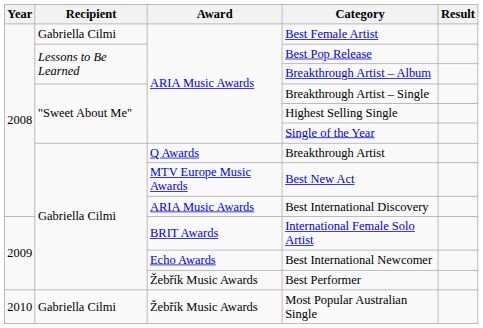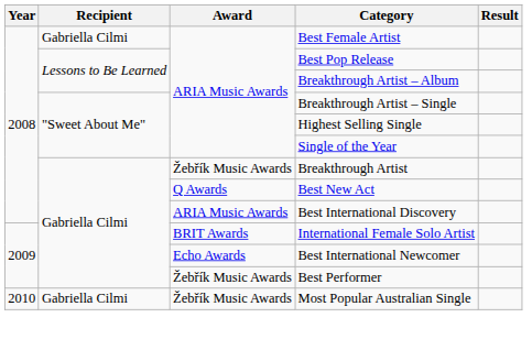 <table class="wikitable">
 <tr>
 <th scope="col">Year</th>
 <th scope="col">Recipient</th>
 <th scope="col">Award</th>
 <th scope="col">Category</th>
 <th scope="col">Result</th>
 </tr>
 <tr>
 <td rowspan="9">2008</td>
 <td>Gabriella Cilmi</td>
 <td rowspan="6"><a href='#'>ARIA Music Awards</a></td>
 <td><a href='#'>Best Female Artist</a></td>
 <td></td>
 </tr>
 <tr>
 <td rowspan="2"><em>Lessons to Be Learned</em></td>
 <td><a href='#'>Best Pop Release</a></td>
 <td></td>
 </tr>
 <tr>
 <td><a href='#'>Breakthrough Artist – Album</a></td>
 <td></td>
 </tr>
 <tr>
 <td rowspan="3">"Sweet About Me"</td>
 <td>Breakthrough Artist – Single</td>
 <td></td>
 </tr>
 <tr>
 <td>Highest Selling Single</td>
 <td></td>
 </tr>
 <tr>
 <td><a href='#'>Single of the Year</a></td>
 <td></td>
 </tr>
 <tr>
 <td rowspan="6">Gabriella Cilmi</td>
-<td><a href='#'>Q Awards</a></td>
+<td>Žebřík Music Awards</td>
 <td>Breakthrough Artist</td>
 <td></td>
 </tr>
 <tr>
-<td><a href='#'>MTV Europe Music Awards</a></td>
+<td><a href='#'>Q Awards</a></td>
 <td><a href='#'>Best New Act</a></td>
 <td></td>
 </tr>
 <tr>
 <td><a href='#'>ARIA Music Awards</a></td>
 <td>Best International Discovery</td>
 <td></td>
 </tr>
 <tr>
 <td rowspan="3">2009</td>
 <td><a href='#'>BRIT Awards</a></td>
 <td><a href='#'>International Female Solo Artist</a></td>
 <td></td>
 </tr>
 <tr>
 <td><a href='#'>Echo Awards</a></td>
 <td>Best International Newcomer</td>
 <td></td>
 </tr>
 <tr>
 <td>Žebřík Music Awards</td>
 <td>Best Performer</td>
 <td></td>
 </tr>
 <tr>
 <td>2010</td>
 <td>Gabriella Cilmi</td>
 <td>Žebřík Music Awards</td>
 <td>Most Popular Australian Single</td>
 <td></td>
 </tr>
 </table>
